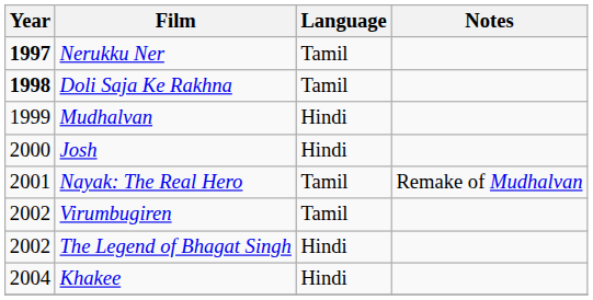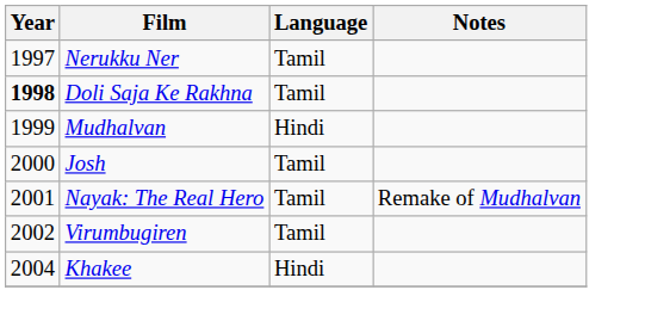 <table class="wikitable sortable">
 <tr>
 <th>Year</th>
 <th>Film</th>
 <th>Language</th>
 <th>Notes</th>
 </tr>
 <tr>
-<td><strong>1997</strong></td>
+<td>1997</td>
 <td><em><a href='#'>Nerukku Ner</a></em></td>
 <td>Tamil</td>
 <td></td>
 </tr>
 <tr>
 <td><strong>1998</strong></td>
 <td><em><a href='#'>Doli Saja Ke Rakhna</a></em></td>
 <td>Tamil</td>
 <td></td>
 </tr>
 <tr>
 <td>1999</td>
 <td><em><a href='#'>Mudhalvan</a></em></td>
 <td>Hindi</td>
 <td></td>
 </tr>
 <tr>
 <td>2000</td>
 <td><em><a href='#'>Josh</a></em></td>
-<td>Hindi</td>
+<td>Tamil</td>
 <td></td>
 </tr>
 <tr>
 <td>2001</td>
 <td><em><a href='#'>Nayak: The Real Hero</a></em></td>
 <td>Tamil</td>
 <td>Remake of <em><a href='#'>Mudhalvan</a></em></td>
 </tr>
 <tr>
 <td>2002</td>
 <td><em><a href='#'>Virumbugiren</a></em></td>
 <td>Tamil</td>
 <td></td>
 </tr>
 <tr>
-<td>2002</td>
-<td><em><a href='#'>The Legend of Bhagat Singh</a></em></td>
-<td>Hindi</td>
-<td></td>
-</tr>
-<tr>
 <td>2004</td>
 <td><em><a href='#'>Khakee</a></em></td>
 <td>Hindi</td>
 <td></td>
 </tr>
 <tr>
 </tr>
 </table>
